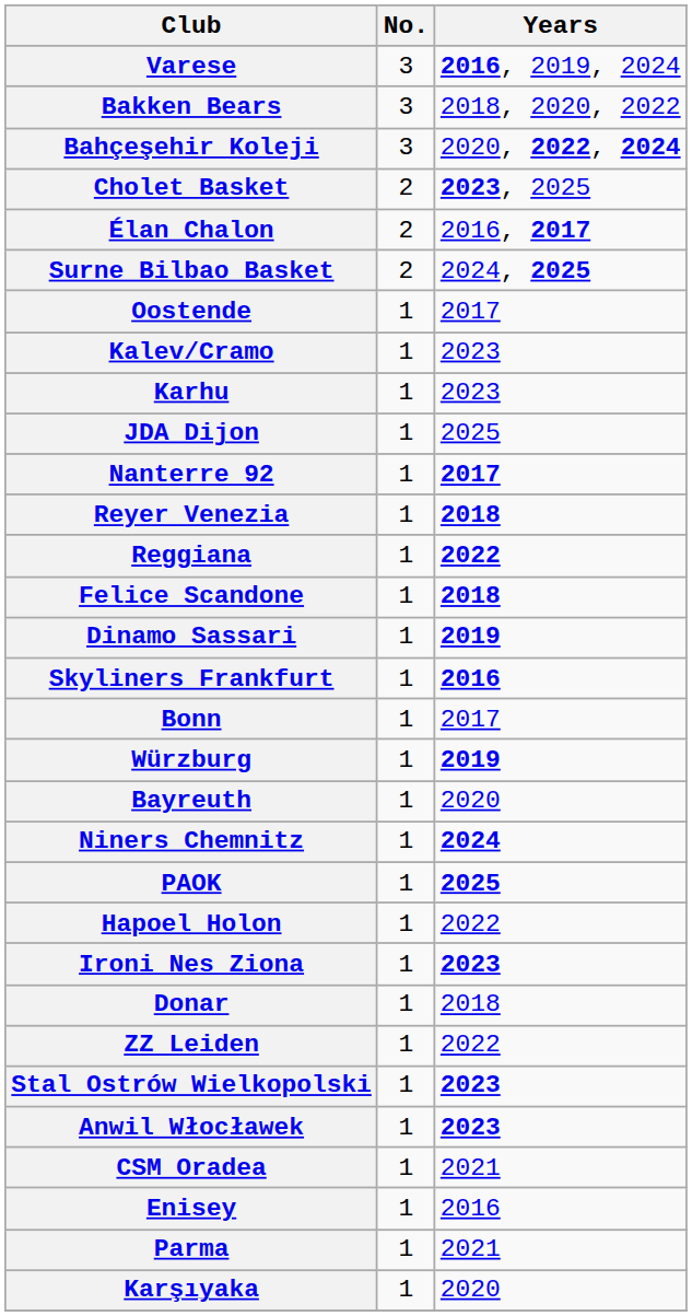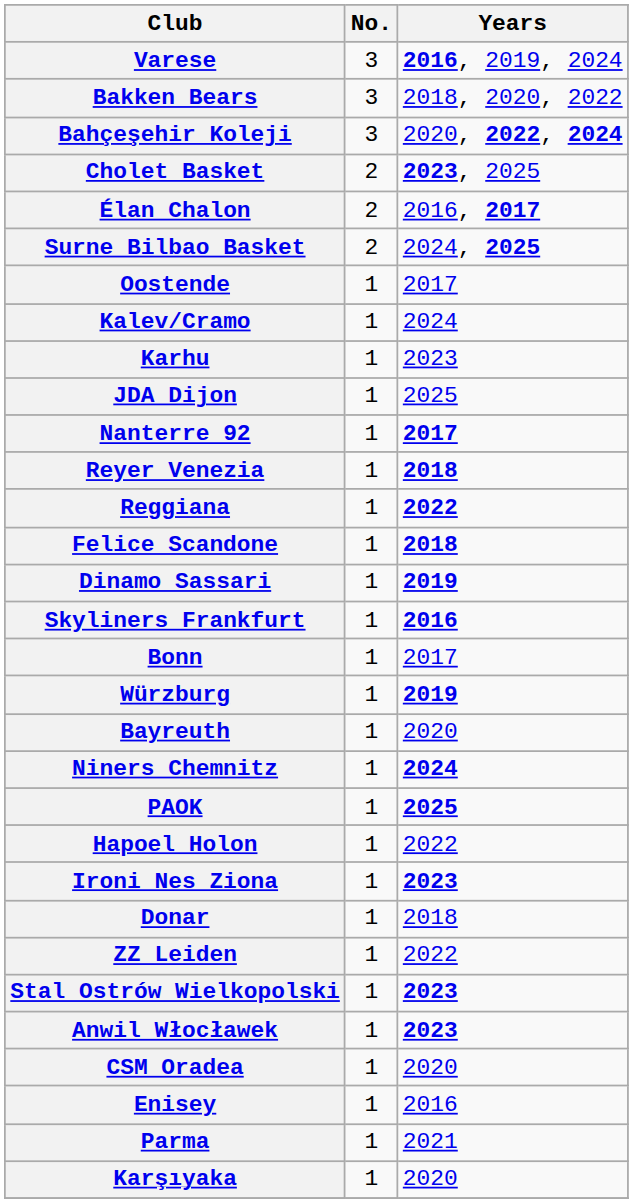 <table class="wikitable plainrowheaders sortable">
 <tr>
 <th>Club</th>
 <th>No.</th>
 <th>Years</th>
 </tr>
 <tr>
 <th scope="row"> <a href='#'>Varese</a></th>
 <td align=center>3</td>
 <td><strong><a href='#'>2016</a></strong>, <a href='#'>2019</a>, <a href='#'>2024</a></td>
 </tr>
 <tr>
 <th scope="row"> <a href='#'>Bakken Bears</a></th>
 <td align=center>3</td>
 <td><a href='#'>2018</a>, <a href='#'>2020</a>, <a href='#'>2022</a></td>
 </tr>
 <tr>
 <th scope="row"> <a href='#'>Bahçeşehir Koleji</a></th>
 <td align=center>3</td>
 <td><a href='#'>2020</a>, <strong><a href='#'>2022</a></strong>, <strong><a href='#'>2024</a></strong></td>
 </tr>
 <tr>
 <th scope=row> <a href='#'>Cholet Basket</a></th>
 <td align=center>2</td>
 <td><strong><a href='#'>2023</a></strong>, <a href='#'>2025</a></td>
 </tr>
 <tr>
 <th scope="row"> <a href='#'>Élan Chalon</a></th>
 <td align=center>2</td>
 <td><a href='#'>2016</a>, <strong><a href='#'>2017</a></strong></td>
 </tr>
 <tr>
 <th scope="row"> <a href='#'>Surne Bilbao Basket</a></th>
 <td align=center>2</td>
 <td><a href='#'>2024</a>, <strong><a href='#'>2025</a></strong></td>
 </tr>
 <tr>
 <th scope="row"> <a href='#'>Oostende</a></th>
 <td align=center>1</td>
 <td><a href='#'>2017</a></td>
 </tr>
 <tr>
 <th scope=row> <a href='#'>Kalev/Cramo</a></th>
 <td align=center>1</td>
-<td><a href='#'>2023</a></td>
+<td><a href='#'>2024</a></td>
 </tr>
 <tr>
 <th scope=row> <a href='#'>Karhu</a></th>
 <td align=center>1</td>
 <td><a href='#'>2023</a></td>
 </tr>
 <tr>
 <th scope=row> <a href='#'>JDA Dijon</a></th>
 <td align=center>1</td>
 <td><a href='#'>2025</a></td>
 </tr>
 <tr>
 <th scope=row> <a href='#'>Nanterre 92</a></th>
 <td align=center>1</td>
 <td><strong><a href='#'>2017</a></strong></td>
 </tr>
 <tr>
 <th scope="row"> <a href='#'>Reyer Venezia</a></th>
 <td align=center>1</td>
 <td><strong><a href='#'>2018</a></strong></td>
 </tr>
 <tr>
 <th scope="row"> <a href='#'>Reggiana</a></th>
 <td align=center>1</td>
 <td><strong><a href='#'>2022</a></strong></td>
 </tr>
 <tr>
 <th scope="row"> <a href='#'>Felice Scandone</a></th>
 <td align=center>1</td>
 <td><strong><a href='#'>2018</a></strong></td>
 </tr>
 <tr>
 <th scope="row"> <a href='#'>Dinamo Sassari</a></th>
 <td align=center>1</td>
 <td><strong><a href='#'>2019</a></strong></td>
 </tr>
 <tr>
 <th scope="row"> <a href='#'>Skyliners Frankfurt</a></th>
 <td align=center>1</td>
 <td><strong><a href='#'>2016</a></strong></td>
 </tr>
 <tr>
 <th scope="row"> <a href='#'>Bonn</a></th>
 <td align=center>1</td>
 <td><a href='#'>2017</a></td>
 </tr>
 <tr>
 <th scope="row"> <a href='#'>Würzburg</a></th>
 <td align=center>1</td>
 <td><strong><a href='#'>2019</a></strong></td>
 </tr>
 <tr>
 <th scope="row"> <a href='#'>Bayreuth</a></th>
 <td align=center>1</td>
 <td><a href='#'>2020</a></td>
 </tr>
 <tr>
 <th scope="row"> <a href='#'>Niners Chemnitz</a></th>
 <td align=center>1</td>
 <td><strong><a href='#'>2024</a></strong></td>
 </tr>
 <tr>
 <th scope="row"> <a href='#'>PAOK</a></th>
 <td align=center>1</td>
 <td><strong><a href='#'>2025</a></strong></td>
 </tr>
 <tr>
 <th scope="row"> <a href='#'>Hapoel Holon</a></th>
 <td align=center>1</td>
 <td><a href='#'>2022</a></td>
 </tr>
 <tr>
 <th scope="row"> <a href='#'>Ironi Nes Ziona</a></th>
 <td align=center>1</td>
 <td><strong><a href='#'>2023</a></strong></td>
 </tr>
 <tr>
 <th scope="row"> <a href='#'>Donar</a></th>
 <td align=center>1</td>
 <td><a href='#'>2018</a></td>
 </tr>
 <tr>
 <th scope="row"> <a href='#'>ZZ Leiden</a></th>
 <td align=center>1</td>
 <td><a href='#'>2022</a></td>
 </tr>
 <tr>
 <th scope="row"> <a href='#'>Stal Ostrów Wielkopolski</a></th>
 <td align=center>1</td>
 <td><strong><a href='#'>2023</a></strong></td>
 </tr>
 <tr>
 <th scope="row"> <a href='#'>Anwil Włocławek</a></th>
 <td align=center>1</td>
 <td><strong><a href='#'>2023</a></strong></td>
 </tr>
 <tr>
 <th scope="row"> <a href='#'>CSM Oradea</a></th>
 <td align=center>1</td>
-<td><a href='#'>2021</a></td>
+<td><a href='#'>2020</a></td>
 </tr>
 <tr>
 <th scope="row"> <a href='#'>Enisey</a></th>
 <td align=center>1</td>
 <td><a href='#'>2016</a></td>
 </tr>
 <tr>
 <th scope="row"> <a href='#'>Parma</a></th>
 <td align=center>1</td>
 <td><a href='#'>2021</a></td>
 </tr>
 <tr>
 <th scope="row"> <a href='#'>Karşıyaka</a></th>
 <td align=center>1</td>
 <td><a href='#'>2020</a></td>
 </tr>
 <tr>
 </tr>
 </table>
